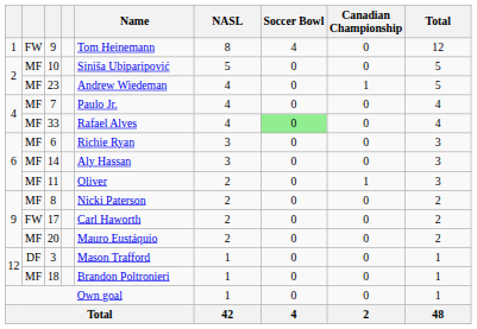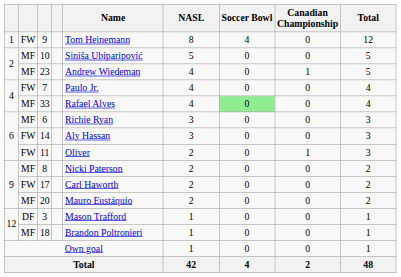 <table class="sortable wikitable" style="font-size: 95%; text-align: center;">
 <tr>
 <th width=10></th>
 <th width=10></th>
 <th width=10></th>
 <th width=10></th>
 <th width=150>Name</th>
 <th width=80>NASL</th>
 <th width=80>Soccer Bowl</th>
 <th width=80>Canadian Championship</th>
 <th width=80>Total</th>
 </tr>
 <tr>
 <td>1</td>
 <td>FW</td>
 <td>9</td>
 <td></td>
 <td align=left><a href='#'>Tom Heinemann</a></td>
 <td>8</td>
 <td>4</td>
 <td>0</td>
 <td>12</td>
 </tr>
 <tr>
 <td rowspan="2">2</td>
 <td>MF</td>
 <td>10</td>
 <td></td>
 <td align=left><a href='#'>Siniša Ubiparipović</a></td>
 <td>5</td>
 <td>0</td>
 <td>0</td>
 <td>5</td>
 </tr>
 <tr>
 <td>MF</td>
 <td>23</td>
 <td></td>
 <td align=left><a href='#'>Andrew Wiedeman</a></td>
 <td>4</td>
 <td>0</td>
 <td>1</td>
 <td>5</td>
 </tr>
 <tr>
 <td rowspan="2">4</td>
-<td>MF</td>
+<td>FW</td>
 <td>7</td>
 <td></td>
 <td align=left><a href='#'>Paulo Jr.</a></td>
 <td>4</td>
 <td>0</td>
 <td>0</td>
 <td>4</td>
 </tr>
 <tr>
 <td>MF</td>
 <td>33</td>
 <td></td>
 <td align=left><a href='#'>Rafael Alves</a></td>
 <td>4</td>
 <td style="background: lightgreen;">0</td>
 <td>0</td>
 <td>4</td>
 </tr>
 <tr>
 <td rowspan="3">6</td>
 <td>MF</td>
 <td>6</td>
 <td></td>
 <td align=left><a href='#'>Richie Ryan</a></td>
 <td>3</td>
 <td>0</td>
 <td>0</td>
 <td>3</td>
 </tr>
 <tr>
-<td>MF</td>
+<td>FW</td>
 <td>14</td>
 <td></td>
 <td align=left><a href='#'>Aly Hassan</a></td>
 <td>3</td>
 <td>0</td>
 <td>0</td>
 <td>3</td>
 </tr>
 <tr>
-<td>MF</td>
+<td>FW</td>
 <td>11</td>
 <td></td>
 <td align=left><a href='#'>Oliver</a></td>
 <td>2</td>
 <td>0</td>
 <td>1</td>
 <td>3</td>
 </tr>
 <tr>
 <td rowspan="3">9</td>
 <td>MF</td>
 <td>8</td>
 <td></td>
 <td align=left><a href='#'>Nicki Paterson</a></td>
 <td>2</td>
 <td>0</td>
 <td>0</td>
 <td>2</td>
 </tr>
 <tr>
 <td>FW</td>
 <td>17</td>
 <td></td>
 <td align=left><a href='#'>Carl Haworth</a></td>
 <td>2</td>
 <td>0</td>
 <td>0</td>
 <td>2</td>
 </tr>
 <tr>
 <td>MF</td>
 <td>20</td>
 <td></td>
 <td align=left><a href='#'>Mauro Eustáquio</a></td>
 <td>2</td>
 <td>0</td>
 <td>0</td>
 <td>2</td>
 </tr>
 <tr>
 <td rowspan="2">12</td>
 <td>DF</td>
 <td>3</td>
 <td></td>
 <td align=left><a href='#'>Mason Trafford</a></td>
 <td>1</td>
 <td>0</td>
 <td>0</td>
 <td>1</td>
 </tr>
 <tr>
 <td>MF</td>
 <td>18</td>
 <td></td>
 <td align=left><a href='#'>Brandon Poltronieri</a></td>
 <td>1</td>
 <td>0</td>
 <td>0</td>
 <td>1</td>
 </tr>
 <tr>
 <td colspan="5"><a href='#'>Own goal</a></td>
 <td>1</td>
 <td>0</td>
 <td>0</td>
 <td>1</td>
 </tr>
 <tr>
 <th colspan=5>Total</th>
 <th>42</th>
 <th>4</th>
 <th>2</th>
 <th>48</th>
 </tr>
 </table>
